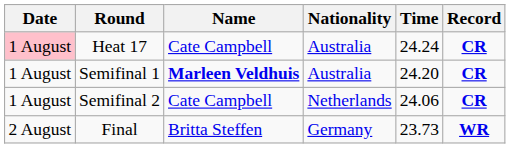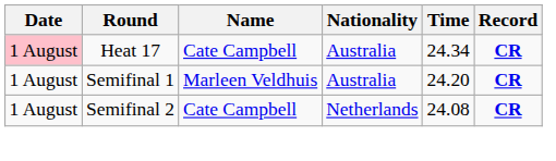 <table class="wikitable" style="text-align:center">
 <tr>
 <th>Date</th>
 <th>Round</th>
 <th>Name</th>
 <th>Nationality</th>
 <th>Time</th>
 <th>Record</th>
 </tr>
 <tr>
 <td style="background: pink;">1 August</td>
 <td>Heat 17</td>
 <td align="left"><a href='#'>Cate Campbell</a></td>
 <td align="left"> <a href='#'>Australia</a></td>
-<td>24.24</td>
+<td>24.34</td>
 <td><strong><a href='#'>CR</a></strong></td>
 </tr>
 <tr>
 <td>1 August</td>
 <td>Semifinal 1</td>
-<td align="left"><strong><a href='#'>Marleen Veldhuis</a></strong></td>
+<td align="left"><a href='#'>Marleen Veldhuis</a></td>
 <td align="left"> <a href='#'>Australia</a></td>
 <td>24.20</td>
 <td><strong><a href='#'>CR</a></strong></td>
 </tr>
 <tr>
 <td>1 August</td>
 <td>Semifinal 2</td>
 <td align="left"><a href='#'>Cate Campbell</a></td>
 <td align="left"> <a href='#'>Netherlands</a></td>
-<td>24.06</td>
+<td>24.08</td>
 <td><strong><a href='#'>CR</a></strong></td>
 </tr>
-<tr>
-<td>2 August</td>
-<td>Final</td>
-<td align="left"><a href='#'>Britta Steffen</a></td>
-<td align="left"> <a href='#'>Germany</a></td>
-<td>23.73</td>
-<td><strong><a href='#'>WR</a></strong></td>
-</tr>
 </table>
